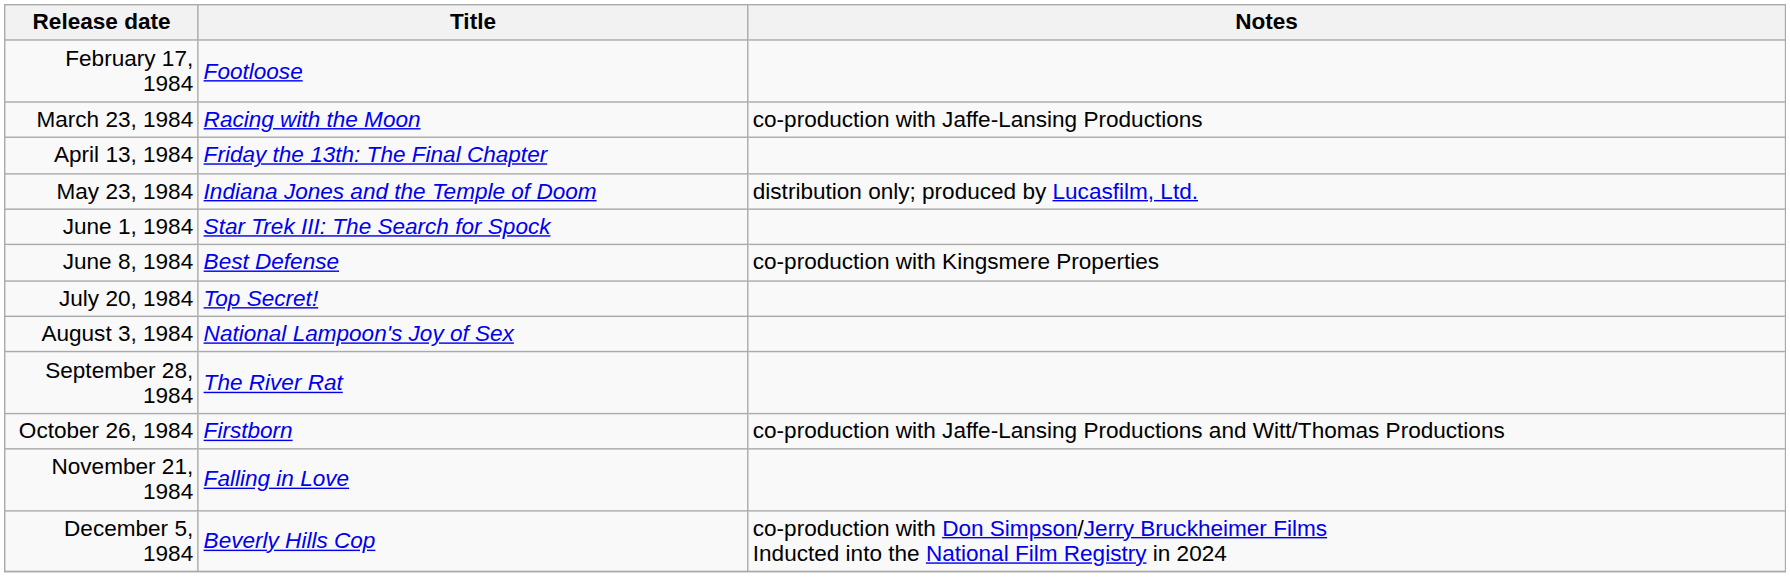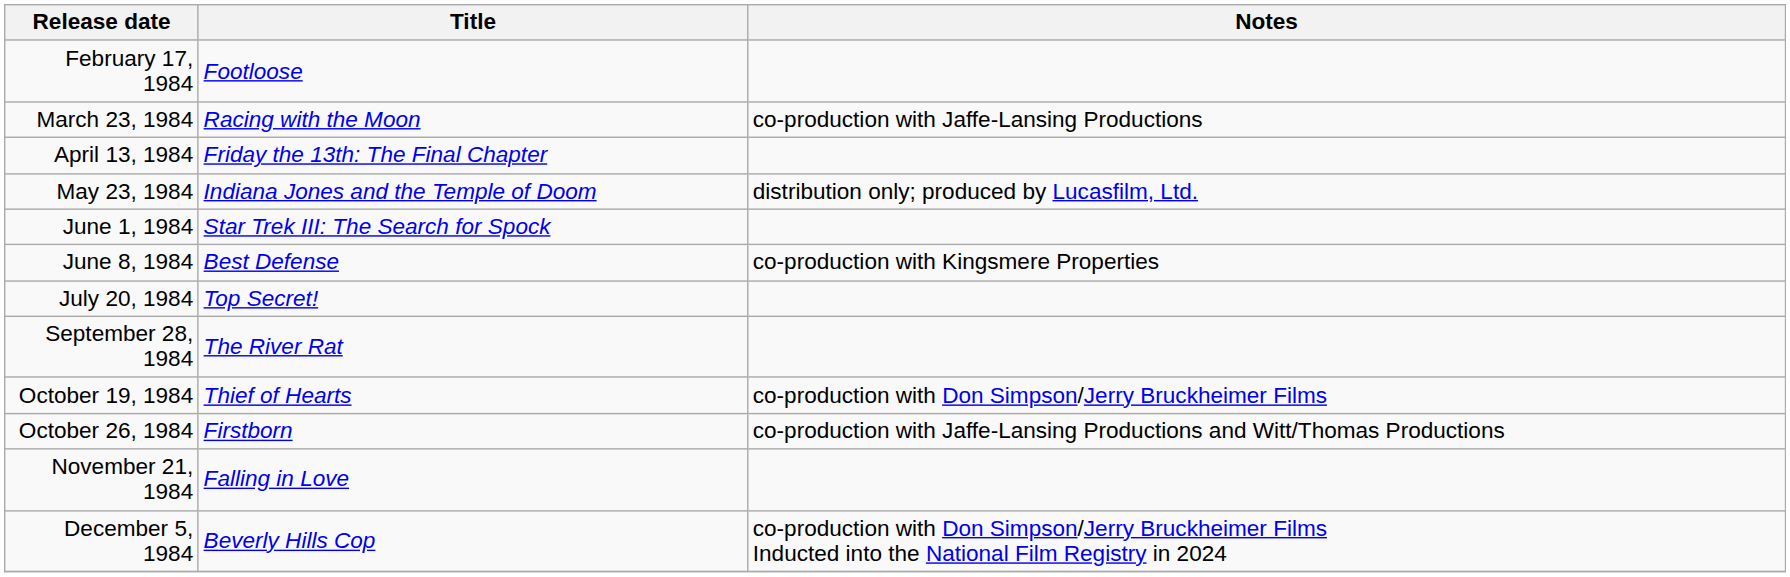 <table class="wikitable sortable" style="width:100%;">
 <tr>
 <th scope="col" style="width:130px;">Release date</th>
 <th>Title</th>
 <th>Notes</th>
 </tr>
 <tr>
 <td style="text-align:right;">February 17, 1984</td>
 <td><em><a href='#'>Footloose</a></em></td>
 <td></td>
 </tr>
 <tr>
 <td style="text-align:right;">March 23, 1984</td>
 <td><em><a href='#'>Racing with the Moon</a></em></td>
 <td>co-production with Jaffe-Lansing Productions</td>
 </tr>
 <tr>
 <td style="text-align:right;">April 13, 1984</td>
 <td><em><a href='#'>Friday the 13th: The Final Chapter</a></em></td>
 <td></td>
 </tr>
 <tr>
 <td style="text-align:right;">May 23, 1984</td>
 <td><em><a href='#'>Indiana Jones and the Temple of Doom</a></em></td>
 <td>distribution only; produced by <a href='#'>Lucasfilm, Ltd.</a></td>
 </tr>
 <tr>
 <td style="text-align:right;">June 1, 1984</td>
 <td><em><a href='#'>Star Trek III: The Search for Spock</a></em></td>
 <td></td>
 </tr>
 <tr>
 <td style="text-align:right;">June 8, 1984</td>
 <td><em><a href='#'>Best Defense</a></em></td>
 <td>co-production with Kingsmere Properties</td>
 </tr>
 <tr>
 <td style="text-align:right;">July 20, 1984</td>
 <td><em><a href='#'>Top Secret!</a></em></td>
 <td></td>
 </tr>
 <tr>
-<td style="text-align:right;">August 3, 1984</td>
-<td><em><a href='#'>National Lampoon's Joy of Sex</a></em></td>
+<td style="text-align:right;">September 28, 1984</td>
+<td><em><a href='#'>The River Rat</a></em></td>
 <td></td>
 </tr>
 <tr>
-<td style="text-align:right;">September 28, 1984</td>
-<td><em><a href='#'>The River Rat</a></em></td>
-<td></td>
+<td style="text-align:right;">October 19, 1984</td>
+<td><em><a href='#'>Thief of Hearts</a></em></td>
+<td>co-production with <a href='#'>Don Simpson</a>/<a href='#'>Jerry Bruckheimer Films</a></td>
 </tr>
 <tr>
 <td style="text-align:right;">October 26, 1984</td>
 <td><em><a href='#'>Firstborn</a></em></td>
 <td>co-production with Jaffe-Lansing Productions and Witt/Thomas Productions</td>
 </tr>
 <tr>
 <td style="text-align:right;">November 21, 1984</td>
 <td><em><a href='#'>Falling in Love</a></em></td>
 <td></td>
 </tr>
 <tr>
 <td style="text-align:right;">December 5, 1984</td>
 <td><em><a href='#'>Beverly Hills Cop</a></em></td>
 <td>co-production with <a href='#'>Don Simpson</a>/<a href='#'>Jerry Bruckheimer Films</a><br>Inducted into the <a href='#'>National Film Registry</a> in 2024</td>
 </tr>
 <tr>
 </tr>
 </table>
